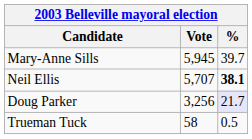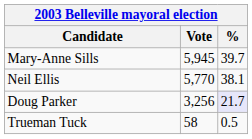 <table class="wikitable">
 <tr>
 <th colspan="3"><a href='#'>2003 Belleville mayoral election</a></th>
 </tr>
 <tr>
 <th bgcolor="#DDDDFF" width="200px">Candidate</th>
 <th bgcolor="#DDDDFF">Vote</th>
 <th bgcolor="#DDDDFF">%</th>
 </tr>
 <tr>
 <td>Mary-Anne Sills</td>
 <td>5,945</td>
 <td>39.7</td>
 </tr>
 <tr>
 <td>Neil Ellis</td>
-<td>5,707</td>
-<td><strong>38.1</strong></td>
+<td>5,770</td>
+<td>38.1</td>
 </tr>
 <tr>
 <td>Doug Parker</td>
 <td>3,256</td>
 <td style="background: lavender;">21.7</td>
 </tr>
 <tr>
 <td>Trueman Tuck</td>
 <td>58</td>
 <td>0.5</td>
 </tr>
 </table>
